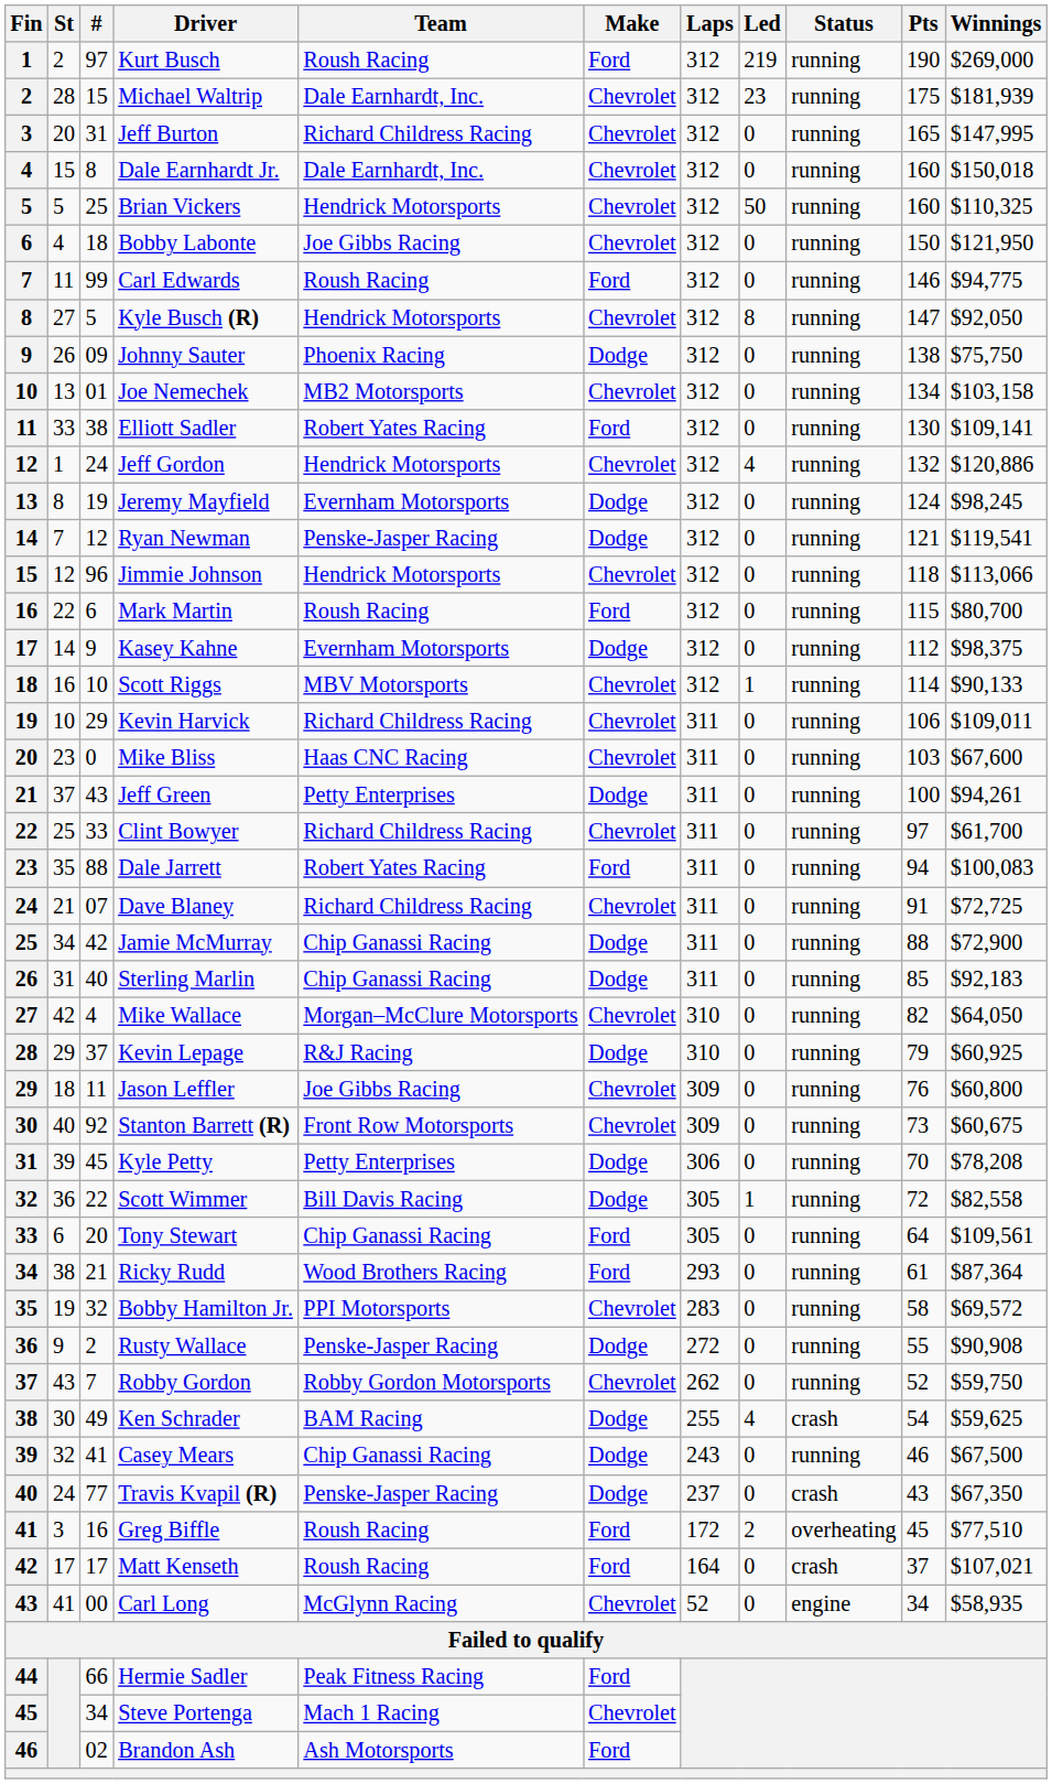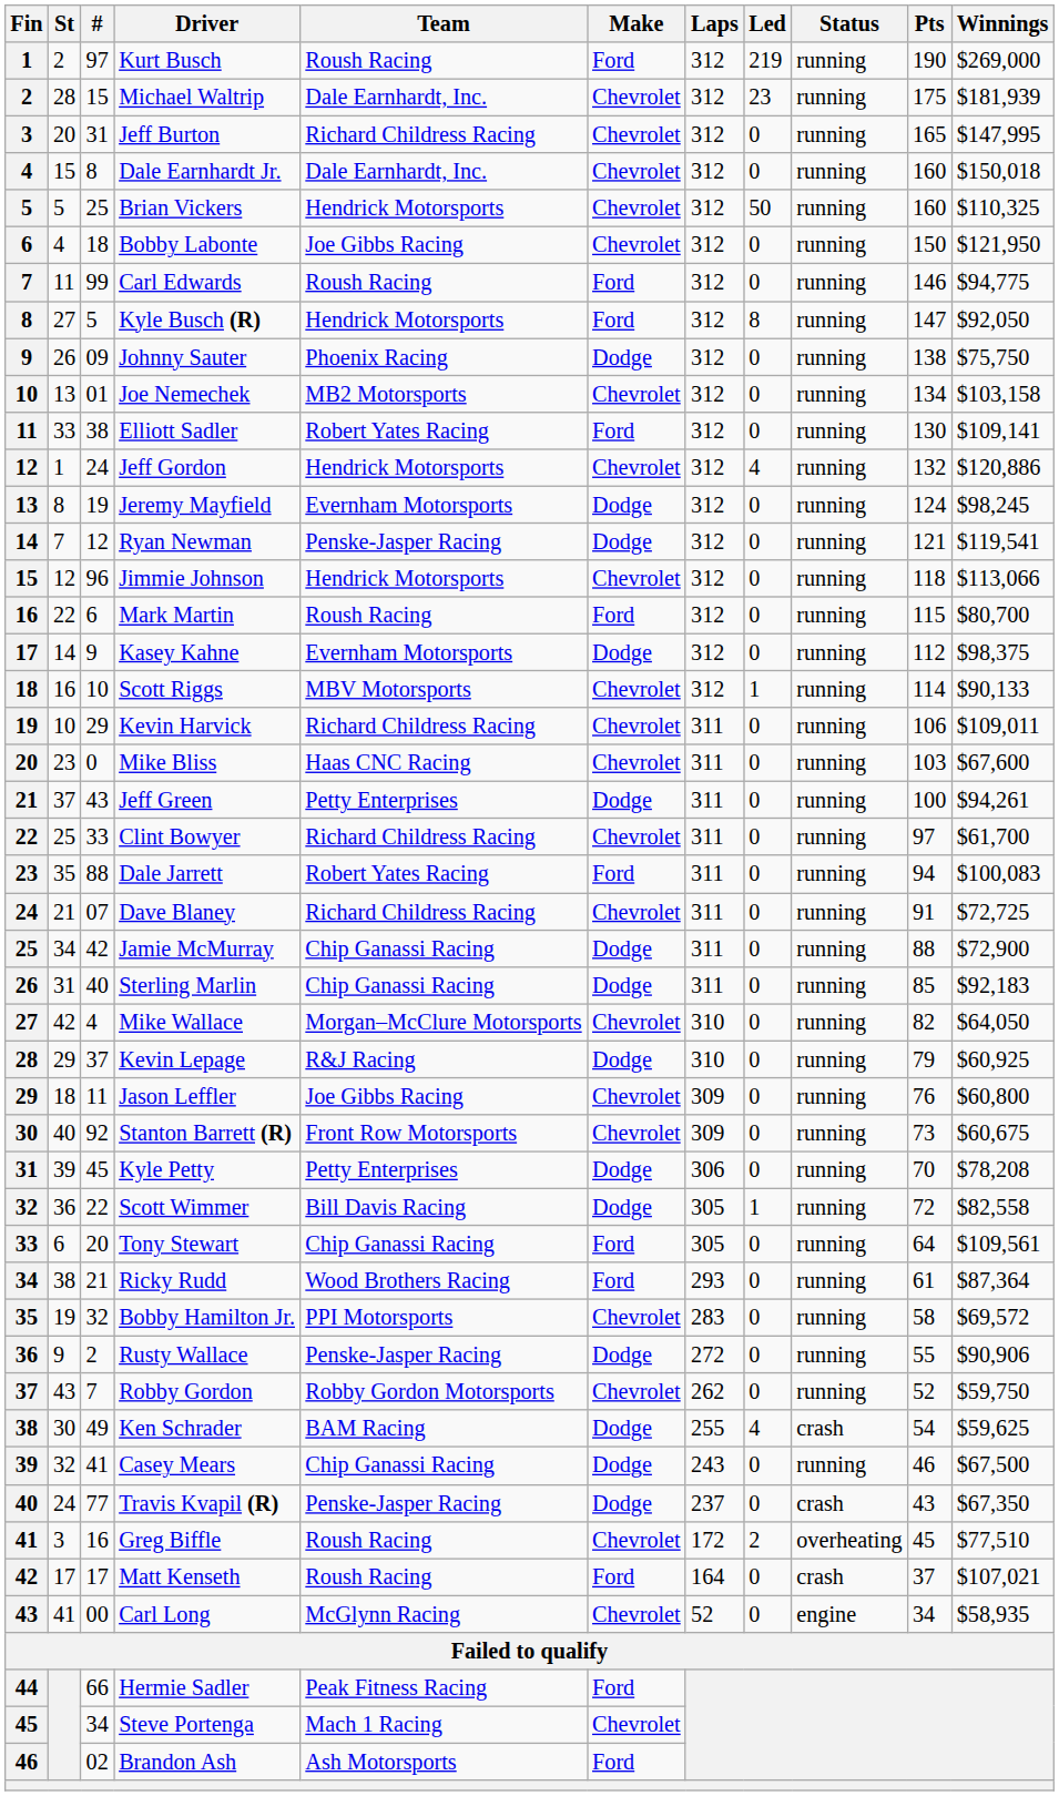 <table class="wikitable" style="font-size:95%">
 <tr>
 <th>Fin</th>
 <th>St</th>
 <th>#</th>
 <th>Driver</th>
 <th>Team</th>
 <th>Make</th>
 <th>Laps</th>
 <th>Led</th>
 <th>Status</th>
 <th>Pts</th>
 <th>Winnings</th>
 </tr>
 <tr>
 <th>1</th>
 <td>2</td>
 <td>97</td>
 <td><a href='#'>Kurt Busch</a></td>
 <td><a href='#'>Roush Racing</a></td>
 <td><a href='#'>Ford</a></td>
 <td>312</td>
 <td>219</td>
 <td>running</td>
 <td>190</td>
 <td>$269,000</td>
 </tr>
 <tr>
 <th>2</th>
 <td>28</td>
 <td>15</td>
 <td><a href='#'>Michael Waltrip</a></td>
 <td><a href='#'>Dale Earnhardt, Inc.</a></td>
 <td><a href='#'>Chevrolet</a></td>
 <td>312</td>
 <td>23</td>
 <td>running</td>
 <td>175</td>
 <td>$181,939</td>
 </tr>
 <tr>
 <th>3</th>
 <td>20</td>
 <td>31</td>
 <td><a href='#'>Jeff Burton</a></td>
 <td><a href='#'>Richard Childress Racing</a></td>
 <td><a href='#'>Chevrolet</a></td>
 <td>312</td>
 <td>0</td>
 <td>running</td>
 <td>165</td>
 <td>$147,995</td>
 </tr>
 <tr>
 <th>4</th>
 <td>15</td>
 <td>8</td>
 <td><a href='#'>Dale Earnhardt Jr.</a></td>
 <td><a href='#'>Dale Earnhardt, Inc.</a></td>
 <td><a href='#'>Chevrolet</a></td>
 <td>312</td>
 <td>0</td>
 <td>running</td>
 <td>160</td>
 <td>$150,018</td>
 </tr>
 <tr>
 <th>5</th>
 <td>5</td>
 <td>25</td>
 <td><a href='#'>Brian Vickers</a></td>
 <td><a href='#'>Hendrick Motorsports</a></td>
 <td><a href='#'>Chevrolet</a></td>
 <td>312</td>
 <td>50</td>
 <td>running</td>
 <td>160</td>
 <td>$110,325</td>
 </tr>
 <tr>
 <th>6</th>
 <td>4</td>
 <td>18</td>
 <td><a href='#'>Bobby Labonte</a></td>
 <td><a href='#'>Joe Gibbs Racing</a></td>
 <td><a href='#'>Chevrolet</a></td>
 <td>312</td>
 <td>0</td>
 <td>running</td>
 <td>150</td>
 <td>$121,950</td>
 </tr>
 <tr>
 <th>7</th>
 <td>11</td>
 <td>99</td>
 <td><a href='#'>Carl Edwards</a></td>
 <td><a href='#'>Roush Racing</a></td>
 <td><a href='#'>Ford</a></td>
 <td>312</td>
 <td>0</td>
 <td>running</td>
 <td>146</td>
 <td>$94,775</td>
 </tr>
 <tr>
 <th>8</th>
 <td>27</td>
 <td>5</td>
 <td><a href='#'>Kyle Busch</a> <strong>(R)</strong></td>
 <td><a href='#'>Hendrick Motorsports</a></td>
-<td><a href='#'>Chevrolet</a></td>
+<td><a href='#'>Ford</a></td>
 <td>312</td>
 <td>8</td>
 <td>running</td>
 <td>147</td>
 <td>$92,050</td>
 </tr>
 <tr>
 <th>9</th>
 <td>26</td>
 <td>09</td>
 <td><a href='#'>Johnny Sauter</a></td>
 <td><a href='#'>Phoenix Racing</a></td>
 <td><a href='#'>Dodge</a></td>
 <td>312</td>
 <td>0</td>
 <td>running</td>
 <td>138</td>
 <td>$75,750</td>
 </tr>
 <tr>
 <th>10</th>
 <td>13</td>
 <td>01</td>
 <td><a href='#'>Joe Nemechek</a></td>
 <td><a href='#'>MB2 Motorsports</a></td>
 <td><a href='#'>Chevrolet</a></td>
 <td>312</td>
 <td>0</td>
 <td>running</td>
 <td>134</td>
 <td>$103,158</td>
 </tr>
 <tr>
 <th>11</th>
 <td>33</td>
 <td>38</td>
 <td><a href='#'>Elliott Sadler</a></td>
 <td><a href='#'>Robert Yates Racing</a></td>
 <td><a href='#'>Ford</a></td>
 <td>312</td>
 <td>0</td>
 <td>running</td>
 <td>130</td>
 <td>$109,141</td>
 </tr>
 <tr>
 <th>12</th>
 <td>1</td>
 <td>24</td>
 <td><a href='#'>Jeff Gordon</a></td>
 <td><a href='#'>Hendrick Motorsports</a></td>
 <td><a href='#'>Chevrolet</a></td>
 <td>312</td>
 <td>4</td>
 <td>running</td>
 <td>132</td>
 <td>$120,886</td>
 </tr>
 <tr>
 <th>13</th>
 <td>8</td>
 <td>19</td>
 <td><a href='#'>Jeremy Mayfield</a></td>
 <td><a href='#'>Evernham Motorsports</a></td>
 <td><a href='#'>Dodge</a></td>
 <td>312</td>
 <td>0</td>
 <td>running</td>
 <td>124</td>
 <td>$98,245</td>
 </tr>
 <tr>
 <th>14</th>
 <td>7</td>
 <td>12</td>
 <td><a href='#'>Ryan Newman</a></td>
 <td><a href='#'>Penske-Jasper Racing</a></td>
 <td><a href='#'>Dodge</a></td>
 <td>312</td>
 <td>0</td>
 <td>running</td>
 <td>121</td>
 <td>$119,541</td>
 </tr>
 <tr>
 <th>15</th>
 <td>12</td>
 <td>96</td>
 <td><a href='#'>Jimmie Johnson</a></td>
 <td><a href='#'>Hendrick Motorsports</a></td>
 <td><a href='#'>Chevrolet</a></td>
 <td>312</td>
 <td>0</td>
 <td>running</td>
 <td>118</td>
 <td>$113,066</td>
 </tr>
 <tr>
 <th>16</th>
 <td>22</td>
 <td>6</td>
 <td><a href='#'>Mark Martin</a></td>
 <td><a href='#'>Roush Racing</a></td>
 <td><a href='#'>Ford</a></td>
 <td>312</td>
 <td>0</td>
 <td>running</td>
 <td>115</td>
 <td>$80,700</td>
 </tr>
 <tr>
 <th>17</th>
 <td>14</td>
 <td>9</td>
 <td><a href='#'>Kasey Kahne</a></td>
 <td><a href='#'>Evernham Motorsports</a></td>
 <td><a href='#'>Dodge</a></td>
 <td>312</td>
 <td>0</td>
 <td>running</td>
 <td>112</td>
 <td>$98,375</td>
 </tr>
 <tr>
 <th>18</th>
 <td>16</td>
 <td>10</td>
 <td><a href='#'>Scott Riggs</a></td>
 <td><a href='#'>MBV Motorsports</a></td>
 <td><a href='#'>Chevrolet</a></td>
 <td>312</td>
 <td>1</td>
 <td>running</td>
 <td>114</td>
 <td>$90,133</td>
 </tr>
 <tr>
 <th>19</th>
 <td>10</td>
 <td>29</td>
 <td><a href='#'>Kevin Harvick</a></td>
 <td><a href='#'>Richard Childress Racing</a></td>
 <td><a href='#'>Chevrolet</a></td>
 <td>311</td>
 <td>0</td>
 <td>running</td>
 <td>106</td>
 <td>$109,011</td>
 </tr>
 <tr>
 <th>20</th>
 <td>23</td>
 <td>0</td>
 <td><a href='#'>Mike Bliss</a></td>
 <td><a href='#'>Haas CNC Racing</a></td>
 <td><a href='#'>Chevrolet</a></td>
 <td>311</td>
 <td>0</td>
 <td>running</td>
 <td>103</td>
 <td>$67,600</td>
 </tr>
 <tr>
 <th>21</th>
 <td>37</td>
 <td>43</td>
 <td><a href='#'>Jeff Green</a></td>
 <td><a href='#'>Petty Enterprises</a></td>
 <td><a href='#'>Dodge</a></td>
 <td>311</td>
 <td>0</td>
 <td>running</td>
 <td>100</td>
 <td>$94,261</td>
 </tr>
 <tr>
 <th>22</th>
 <td>25</td>
 <td>33</td>
 <td><a href='#'>Clint Bowyer</a></td>
 <td><a href='#'>Richard Childress Racing</a></td>
 <td><a href='#'>Chevrolet</a></td>
 <td>311</td>
 <td>0</td>
 <td>running</td>
 <td>97</td>
 <td>$61,700</td>
 </tr>
 <tr>
 <th>23</th>
 <td>35</td>
 <td>88</td>
 <td><a href='#'>Dale Jarrett</a></td>
 <td><a href='#'>Robert Yates Racing</a></td>
 <td><a href='#'>Ford</a></td>
 <td>311</td>
 <td>0</td>
 <td>running</td>
 <td>94</td>
 <td>$100,083</td>
 </tr>
 <tr>
 <th>24</th>
 <td>21</td>
 <td>07</td>
 <td><a href='#'>Dave Blaney</a></td>
 <td><a href='#'>Richard Childress Racing</a></td>
 <td><a href='#'>Chevrolet</a></td>
 <td>311</td>
 <td>0</td>
 <td>running</td>
 <td>91</td>
 <td>$72,725</td>
 </tr>
 <tr>
 <th>25</th>
 <td>34</td>
 <td>42</td>
 <td><a href='#'>Jamie McMurray</a></td>
 <td><a href='#'>Chip Ganassi Racing</a></td>
 <td><a href='#'>Dodge</a></td>
 <td>311</td>
 <td>0</td>
 <td>running</td>
 <td>88</td>
 <td>$72,900</td>
 </tr>
 <tr>
 <th>26</th>
 <td>31</td>
 <td>40</td>
 <td><a href='#'>Sterling Marlin</a></td>
 <td><a href='#'>Chip Ganassi Racing</a></td>
 <td><a href='#'>Dodge</a></td>
 <td>311</td>
 <td>0</td>
 <td>running</td>
 <td>85</td>
 <td>$92,183</td>
 </tr>
 <tr>
 <th>27</th>
 <td>42</td>
 <td>4</td>
 <td><a href='#'>Mike Wallace</a></td>
 <td><a href='#'>Morgan–McClure Motorsports</a></td>
 <td><a href='#'>Chevrolet</a></td>
 <td>310</td>
 <td>0</td>
 <td>running</td>
 <td>82</td>
 <td>$64,050</td>
 </tr>
 <tr>
 <th>28</th>
 <td>29</td>
 <td>37</td>
 <td><a href='#'>Kevin Lepage</a></td>
 <td><a href='#'>R&J Racing</a></td>
 <td><a href='#'>Dodge</a></td>
 <td>310</td>
 <td>0</td>
 <td>running</td>
 <td>79</td>
 <td>$60,925</td>
 </tr>
 <tr>
 <th>29</th>
 <td>18</td>
 <td>11</td>
 <td><a href='#'>Jason Leffler</a></td>
 <td><a href='#'>Joe Gibbs Racing</a></td>
 <td><a href='#'>Chevrolet</a></td>
 <td>309</td>
 <td>0</td>
 <td>running</td>
 <td>76</td>
 <td>$60,800</td>
 </tr>
 <tr>
 <th>30</th>
 <td>40</td>
 <td>92</td>
 <td><a href='#'>Stanton Barrett</a> <strong>(R)</strong></td>
 <td><a href='#'>Front Row Motorsports</a></td>
 <td><a href='#'>Chevrolet</a></td>
 <td>309</td>
 <td>0</td>
 <td>running</td>
 <td>73</td>
 <td>$60,675</td>
 </tr>
 <tr>
 <th>31</th>
 <td>39</td>
 <td>45</td>
 <td><a href='#'>Kyle Petty</a></td>
 <td><a href='#'>Petty Enterprises</a></td>
 <td><a href='#'>Dodge</a></td>
 <td>306</td>
 <td>0</td>
 <td>running</td>
 <td>70</td>
 <td>$78,208</td>
 </tr>
 <tr>
 <th>32</th>
 <td>36</td>
 <td>22</td>
 <td><a href='#'>Scott Wimmer</a></td>
 <td><a href='#'>Bill Davis Racing</a></td>
 <td><a href='#'>Dodge</a></td>
 <td>305</td>
 <td>1</td>
 <td>running</td>
 <td>72</td>
 <td>$82,558</td>
 </tr>
 <tr>
 <th>33</th>
 <td>6</td>
 <td>20</td>
 <td><a href='#'>Tony Stewart</a></td>
 <td><a href='#'>Chip Ganassi Racing</a></td>
 <td><a href='#'>Ford</a></td>
 <td>305</td>
 <td>0</td>
 <td>running</td>
 <td>64</td>
 <td>$109,561</td>
 </tr>
 <tr>
 <th>34</th>
 <td>38</td>
 <td>21</td>
 <td><a href='#'>Ricky Rudd</a></td>
 <td><a href='#'>Wood Brothers Racing</a></td>
 <td><a href='#'>Ford</a></td>
 <td>293</td>
 <td>0</td>
 <td>running</td>
 <td>61</td>
 <td>$87,364</td>
 </tr>
 <tr>
 <th>35</th>
 <td>19</td>
 <td>32</td>
 <td><a href='#'>Bobby Hamilton Jr.</a></td>
 <td><a href='#'>PPI Motorsports</a></td>
 <td><a href='#'>Chevrolet</a></td>
 <td>283</td>
 <td>0</td>
 <td>running</td>
 <td>58</td>
 <td>$69,572</td>
 </tr>
 <tr>
 <th>36</th>
 <td>9</td>
 <td>2</td>
 <td><a href='#'>Rusty Wallace</a></td>
 <td><a href='#'>Penske-Jasper Racing</a></td>
 <td><a href='#'>Dodge</a></td>
 <td>272</td>
 <td>0</td>
 <td>running</td>
 <td>55</td>
-<td>$90,908</td>
+<td>$90,906</td>
 </tr>
 <tr>
 <th>37</th>
 <td>43</td>
 <td>7</td>
 <td><a href='#'>Robby Gordon</a></td>
 <td><a href='#'>Robby Gordon Motorsports</a></td>
 <td><a href='#'>Chevrolet</a></td>
 <td>262</td>
 <td>0</td>
 <td>running</td>
 <td>52</td>
 <td>$59,750</td>
 </tr>
 <tr>
 <th>38</th>
 <td>30</td>
 <td>49</td>
 <td><a href='#'>Ken Schrader</a></td>
 <td><a href='#'>BAM Racing</a></td>
 <td><a href='#'>Dodge</a></td>
 <td>255</td>
 <td>4</td>
 <td>crash</td>
 <td>54</td>
 <td>$59,625</td>
 </tr>
 <tr>
 <th>39</th>
 <td>32</td>
 <td>41</td>
 <td><a href='#'>Casey Mears</a></td>
 <td><a href='#'>Chip Ganassi Racing</a></td>
 <td><a href='#'>Dodge</a></td>
 <td>243</td>
 <td>0</td>
 <td>running</td>
 <td>46</td>
 <td>$67,500</td>
 </tr>
 <tr>
 <th>40</th>
 <td>24</td>
 <td>77</td>
 <td><a href='#'>Travis Kvapil</a> <strong>(R)</strong></td>
 <td><a href='#'>Penske-Jasper Racing</a></td>
 <td><a href='#'>Dodge</a></td>
 <td>237</td>
 <td>0</td>
 <td>crash</td>
 <td>43</td>
 <td>$67,350</td>
 </tr>
 <tr>
 <th>41</th>
 <td>3</td>
 <td>16</td>
 <td><a href='#'>Greg Biffle</a></td>
 <td><a href='#'>Roush Racing</a></td>
-<td><a href='#'>Ford</a></td>
+<td><a href='#'>Chevrolet</a></td>
 <td>172</td>
 <td>2</td>
 <td>overheating</td>
 <td>45</td>
 <td>$77,510</td>
 </tr>
 <tr>
 <th>42</th>
 <td>17</td>
 <td>17</td>
 <td><a href='#'>Matt Kenseth</a></td>
 <td><a href='#'>Roush Racing</a></td>
 <td><a href='#'>Ford</a></td>
 <td>164</td>
 <td>0</td>
 <td>crash</td>
 <td>37</td>
 <td>$107,021</td>
 </tr>
 <tr>
 <th>43</th>
 <td>41</td>
 <td>00</td>
 <td><a href='#'>Carl Long</a></td>
 <td><a href='#'>McGlynn Racing</a></td>
 <td><a href='#'>Chevrolet</a></td>
 <td>52</td>
 <td>0</td>
 <td>engine</td>
 <td>34</td>
 <td>$58,935</td>
 </tr>
 <tr>
 <th colspan="11">Failed to qualify</th>
 </tr>
 <tr>
 <th>44</th>
 <th rowspan="3"></th>
 <td>66</td>
 <td><a href='#'>Hermie Sadler</a></td>
 <td><a href='#'>Peak Fitness Racing</a></td>
 <td><a href='#'>Ford</a></td>
 <th colspan="5" rowspan="3"></th>
 </tr>
 <tr>
 <th>45</th>
 <td>34</td>
 <td><a href='#'>Steve Portenga</a></td>
 <td><a href='#'>Mach 1 Racing</a></td>
 <td><a href='#'>Chevrolet</a></td>
 </tr>
 <tr>
 <th>46</th>
 <td>02</td>
 <td><a href='#'>Brandon Ash</a></td>
 <td><a href='#'>Ash Motorsports</a></td>
 <td><a href='#'>Ford</a></td>
 </tr>
 <tr>
 <th colspan="11"></th>
 </tr>
 </table>
